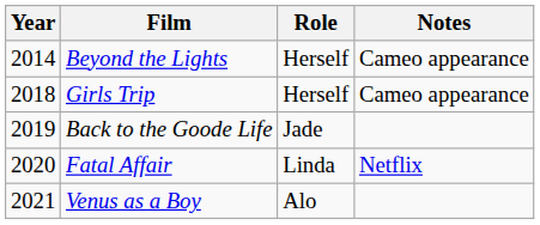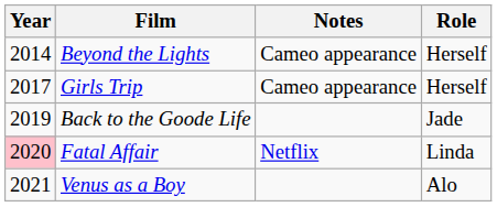 <table class="wikitable sortable">
 <tr>
 <th>Year</th>
 <th>Film</th>
+<th class="unsortable">Notes</th>
 <th>Role</th>
-<th class="unsortable">Notes</th>
 </tr>
 <tr>
 <td style="text-align:left">2014</td>
 <td style="text-align:left:"><em><a href='#'>Beyond the Lights</a></em></td>
+<td style="text-align:left;">Cameo appearance</td>
 <td style="text-align:left;">Herself</td>
-<td style="text-align:left;">Cameo appearance</td>
 </tr>
 <tr>
-<td style="text-align:left;">2018</td>
+<td style="text-align:left;">2017</td>
 <td style="text-align:left;"><em><a href='#'>Girls Trip</a></em></td>
+<td style="text-align:left;">Cameo appearance</td>
 <td style="text-align:left;">Herself</td>
-<td style="text-align:left;">Cameo appearance</td>
 </tr>
 <tr>
 <td style="text-align:left;">2019</td>
 <td style="text-align:left;"><em>Back to the Goode Life</em></td>
+<td style="text-align:left;"></td>
 <td style="text-align:left;">Jade</td>
-<td style="text-align:left;"></td>
 </tr>
 <tr>
-<td style="text-align:left;">2020</td>
+<td style="background: pink; text-align:left;">2020</td>
 <td style="text-align:left;"><em><a href='#'>Fatal Affair</a></em></td>
+<td style="text-align:left;"><a href='#'>Netflix</a></td>
 <td style="text-align:left;">Linda</td>
-<td style="text-align:left;"><a href='#'>Netflix</a></td>
 </tr>
 <tr>
 <td style="text-align:left;">2021</td>
 <td style="text-align:left;"><em><a href='#'>Venus as a Boy</a></em></td>
+<td style="text-align:left;"></td>
 <td style="text-align:left;">Alo</td>
-<td style="text-align:left;"></td>
 </tr>
 </table>
